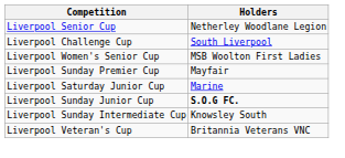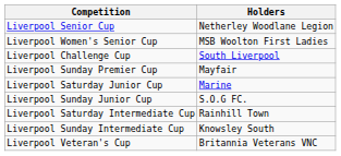 <table class="wikitable">
 <tr>
 <th>Competition</th>
 <th>Holders</th>
 </tr>
 <tr>
 <td><a href='#'>Liverpool Senior Cup</a></td>
 <td>Netherley Woodlane Legion</td>
 </tr>
 <tr>
+<td>Liverpool Women's Senior Cup</td>
+<td>MSB Woolton First Ladies</td>
+</tr>
+<tr>
 <td>Liverpool Challenge Cup</td>
 <td><a href='#'>South Liverpool</a></td>
-</tr>
-<tr>
-<td>Liverpool Women's Senior Cup</td>
-<td>MSB Woolton First Ladies</td>
 </tr>
 <tr>
 <td>Liverpool Sunday Premier Cup</td>
 <td>Mayfair</td>
 </tr>
 <tr>
 <td>Liverpool Saturday Junior Cup</td>
 <td><a href='#'>Marine</a></td>
 </tr>
 <tr>
 <td>Liverpool Sunday Junior Cup</td>
-<td><strong>S.O.G FC.</strong></td>
+<td>S.O.G FC.</td>
+</tr>
+<tr>
+<td>Liverpool Saturday Intermediate Cup</td>
+<td>Rainhill Town</td>
 </tr>
 <tr>
 <td>Liverpool Sunday Intermediate Cup</td>
 <td>Knowsley South</td>
 </tr>
 <tr>
 <td>Liverpool Veteran's Cup</td>
 <td>Britannia Veterans VNC</td>
 </tr>
 </table>
